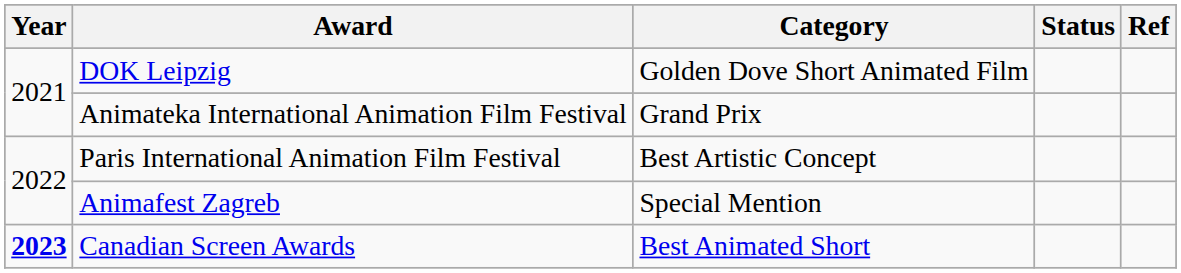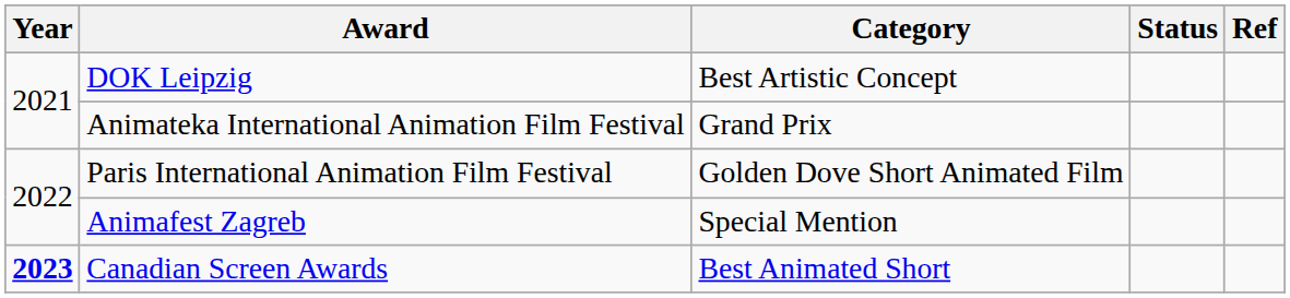 <table class="wikitable">
 <tr>
 <th>Year</th>
 <th>Award</th>
 <th>Category</th>
 <th>Status</th>
 <th>Ref</th>
 </tr>
 <tr>
 <td rowspan="2">2021</td>
 <td><a href='#'>DOK Leipzig</a></td>
-<td>Golden Dove Short Animated Film</td>
+<td>Best Artistic Concept</td>
 <td></td>
 <td></td>
 </tr>
 <tr>
 <td>Animateka International Animation Film Festival</td>
 <td>Grand Prix</td>
 <td></td>
 <td></td>
 </tr>
 <tr>
 <td rowspan="2">2022</td>
 <td>Paris International Animation Film Festival</td>
-<td>Best Artistic Concept</td>
+<td>Golden Dove Short Animated Film</td>
 <td></td>
 <td></td>
 </tr>
 <tr>
 <td><a href='#'>Animafest Zagreb</a></td>
 <td>Special Mention</td>
 <td></td>
 <td></td>
 </tr>
 <tr>
 <td><strong><a href='#'>2023</a></strong></td>
 <td><a href='#'>Canadian Screen Awards</a></td>
 <td><a href='#'>Best Animated Short</a></td>
 <td></td>
 <td></td>
 </tr>
 </table>
